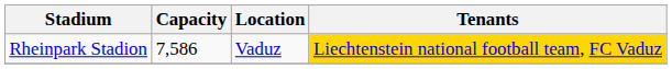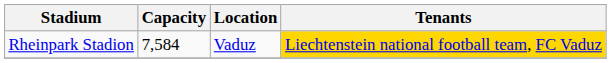 <table class="wikitable sortable">
 <tr>
 <th>Stadium</th>
 <th>Capacity</th>
 <th>Location</th>
 <th>Tenants</th>
 </tr>
 <tr>
 <td><a href='#'>Rheinpark Stadion</a></td>
-<td>7,586</td>
+<td>7,584</td>
 <td><a href='#'>Vaduz</a></td>
 <td style="background: gold;"><a href='#'>Liechtenstein national football team</a>, <a href='#'>FC Vaduz</a></td>
 </tr>
 <tr>
 </tr>
 </table>
